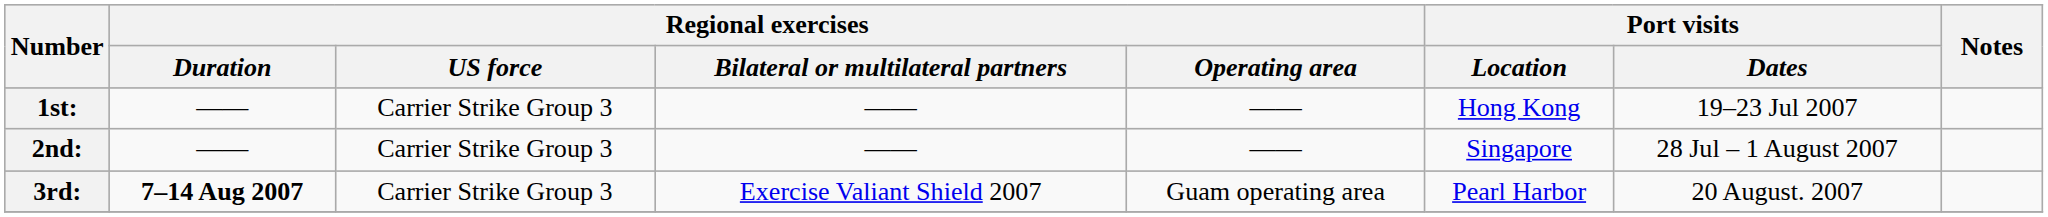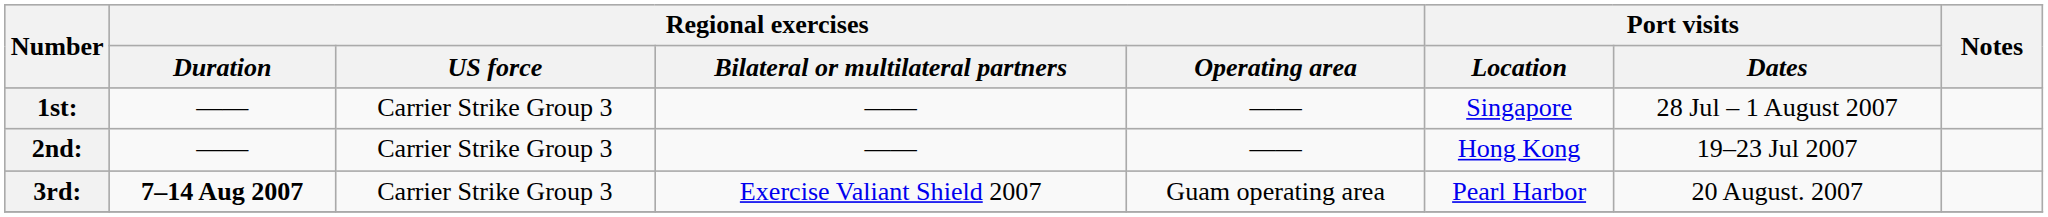 <table class="wikitable" style="text-align:center" width=99%>
 <tr>
 <th rowspan="2" width="5%">Number</th>
 <th colspan="4" align="center">Regional exercises</th>
 <th colspan="2" align="center">Port visits</th>
 <th rowspan="2" width="5%">Notes</th>
 </tr>
 <tr>
 <th align="center"><em>Duration</em></th>
 <th align="center"><em>US force</em></th>
 <th align="center"><em>Bilateral or multilateral partners</em></th>
 <th align="center"><em>Operating area</em></th>
 <th align="center"><em>Location</em></th>
 <th align="center"><em>Dates</em></th>
 </tr>
 <tr>
 <th>1st:</th>
 <td>——</td>
 <td>Carrier Strike Group 3</td>
 <td>——</td>
 <td>——</td>
-<td><a href='#'>Hong Kong</a></td>
-<td>19–23 Jul 2007</td>
+<td><a href='#'>Singapore</a></td>
+<td>28 Jul – 1 August 2007</td>
 <td></td>
 </tr>
 <tr>
 <th>2nd:</th>
 <td>——</td>
 <td>Carrier Strike Group 3</td>
 <td>——</td>
 <td>——</td>
-<td><a href='#'>Singapore</a></td>
-<td>28 Jul – 1 August 2007</td>
+<td><a href='#'>Hong Kong</a></td>
+<td>19–23 Jul 2007</td>
 <td></td>
 </tr>
 <tr>
 <th>3rd:</th>
 <td><strong>7–14 Aug 2007</strong></td>
 <td>Carrier Strike Group 3</td>
 <td><a href='#'>Exercise Valiant Shield</a> 2007</td>
 <td>Guam operating area</td>
 <td><a href='#'>Pearl Harbor</a></td>
 <td>20 August. 2007</td>
 <td></td>
 </tr>
 <tr>
 </tr>
 </table>
